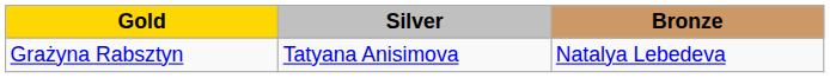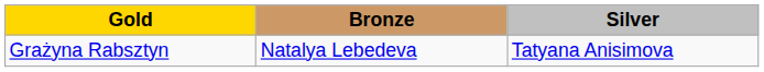 <table class="wikitable" style="text-align:left">
 <tr align="center">
 <td width=200 bgcolor=gold><strong>Gold</strong></td>
+<td width=200 bgcolor=CC9966><strong>Bronze</strong></td>
 <td width=200 bgcolor=silver><strong>Silver</strong></td>
-<td width=200 bgcolor=CC9966><strong>Bronze</strong></td>
 </tr>
 <tr>
 <td><a href='#'>Grażyna Rabsztyn</a><br><em></em></td>
+<td><a href='#'>Natalya Lebedeva</a><br><em></em></td>
 <td><a href='#'>Tatyana Anisimova</a><br><em></em></td>
-<td><a href='#'>Natalya Lebedeva</a><br><em></em></td>
 </tr>
 </table>
